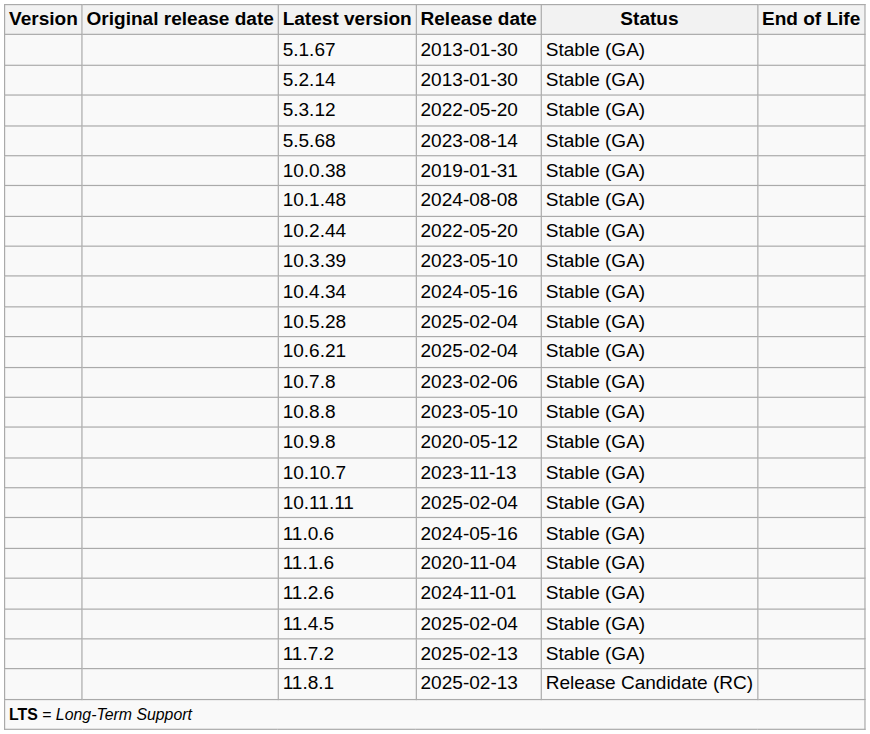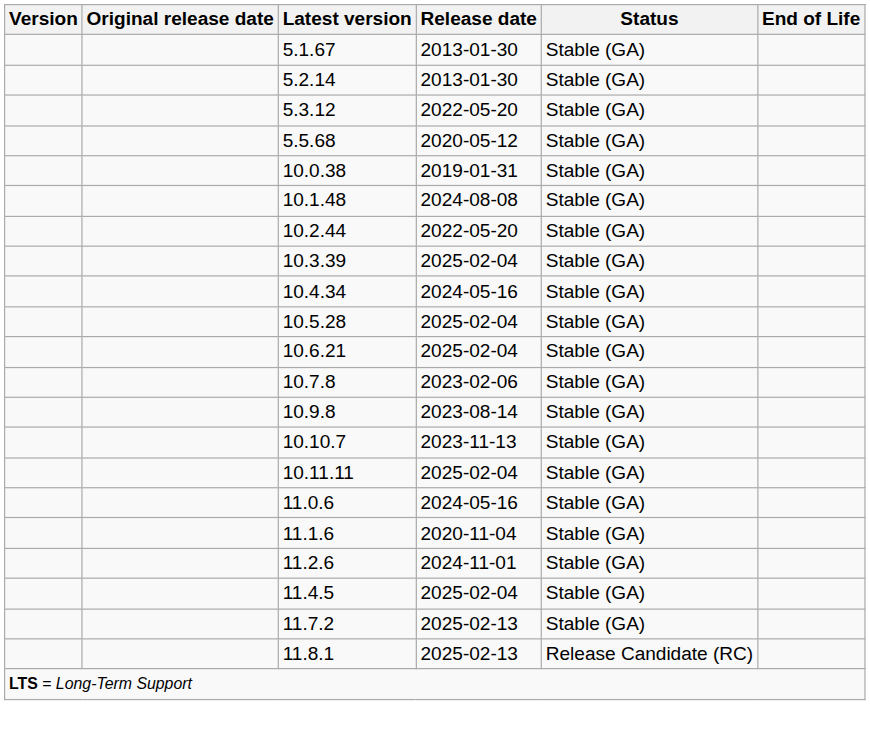 <table class="wikitable sortable">
 <tr>
 <th>Version</th>
 <th>Original release date</th>
 <th>Latest version</th>
 <th>Release date</th>
 <th>Status</th>
 <th>End of Life</th>
 </tr>
 <tr>
 <td></td>
 <td style="text-align:right;"></td>
 <td>5.1.67</td>
 <td>2013-01-30</td>
 <td>Stable (GA)</td>
 <td></td>
 </tr>
 <tr>
 <td></td>
 <td style="text-align:right;"></td>
 <td>5.2.14</td>
 <td>2013-01-30</td>
 <td>Stable (GA)</td>
 <td></td>
 </tr>
 <tr>
 <td></td>
 <td style="text-align:right;"></td>
 <td>5.3.12</td>
 <td>2022-05-20</td>
 <td>Stable (GA)</td>
 <td></td>
 </tr>
 <tr>
 <td></td>
 <td style="text-align:right;"></td>
 <td>5.5.68</td>
-<td>2023-08-14</td>
+<td>2020-05-12</td>
 <td>Stable (GA)</td>
 <td></td>
 </tr>
 <tr>
 <td></td>
 <td style="text-align:right;"></td>
 <td>10.0.38</td>
 <td>2019-01-31</td>
 <td>Stable (GA)</td>
 <td></td>
 </tr>
 <tr>
 <td></td>
 <td style="text-align:right;"></td>
 <td>10.1.48</td>
 <td>2024-08-08</td>
 <td>Stable (GA)</td>
 <td></td>
 </tr>
 <tr>
 <td></td>
 <td style="text-align:right;"></td>
 <td>10.2.44</td>
 <td>2022-05-20</td>
 <td>Stable (GA)</td>
 <td></td>
 </tr>
 <tr>
 <td></td>
 <td style="text-align:right;"></td>
 <td>10.3.39</td>
-<td>2023-05-10</td>
+<td>2025-02-04</td>
 <td>Stable (GA)</td>
 <td></td>
 </tr>
 <tr>
 <td></td>
 <td style="text-align:right;"></td>
 <td>10.4.34</td>
 <td>2024-05-16</td>
 <td>Stable (GA)</td>
 <td></td>
 </tr>
 <tr>
 <td></td>
 <td style="text-align:right;"></td>
 <td>10.5.28</td>
 <td>2025-02-04</td>
 <td>Stable (GA)</td>
 <td></td>
 </tr>
 <tr>
 <td></td>
 <td style="text-align:right;"></td>
 <td>10.6.21</td>
 <td>2025-02-04</td>
 <td>Stable (GA)</td>
 <td></td>
 </tr>
 <tr>
 <td></td>
 <td style="text-align:right;"></td>
 <td>10.7.8</td>
 <td>2023-02-06</td>
 <td>Stable (GA)</td>
 <td></td>
 </tr>
 <tr>
 <td></td>
 <td style="text-align:right;"></td>
-<td>10.8.8</td>
-<td>2023-05-10</td>
-<td>Stable (GA)</td>
-<td></td>
-</tr>
-<tr>
-<td></td>
-<td style="text-align:right;"></td>
 <td>10.9.8</td>
-<td>2020-05-12</td>
+<td>2023-08-14</td>
 <td>Stable (GA)</td>
 <td></td>
 </tr>
 <tr>
 <td></td>
 <td style="text-align:right;"></td>
 <td>10.10.7</td>
 <td>2023-11-13</td>
 <td>Stable (GA)</td>
 <td></td>
 </tr>
 <tr>
 <td></td>
 <td style="text-align:right;"></td>
 <td>10.11.11</td>
 <td>2025-02-04</td>
 <td>Stable (GA)</td>
 <td></td>
 </tr>
 <tr>
 <td></td>
 <td style="text-align:right;"></td>
 <td>11.0.6</td>
 <td>2024-05-16</td>
 <td>Stable (GA)</td>
 <td></td>
 </tr>
 <tr>
 <td></td>
 <td style="text-align:right;"></td>
 <td>11.1.6</td>
 <td>2020-11-04</td>
 <td>Stable (GA)</td>
 <td></td>
 </tr>
 <tr>
 <td></td>
 <td style="text-align:right;"></td>
 <td>11.2.6</td>
 <td {{nowrap>2024-11-01</td>
 <td>Stable (GA)</td>
 <td></td>
 </tr>
 <tr>
 <td></td>
 <td style="text-align:right;"></td>
 <td>11.4.5</td>
 <td {{nowrap>2025-02-04</td>
 <td>Stable (GA)</td>
 <td></td>
 </tr>
 <tr>
 <td></td>
 <td style="text-align:right;"></td>
 <td>11.7.2</td>
 <td {{nowrap>2025-02-13</td>
 <td>Stable (GA)</td>
 <td></td>
 </tr>
 <tr>
 <td></td>
 <td style="text-align:right;"></td>
 <td>11.8.1</td>
 <td {{nowrap>2025-02-13</td>
 <td>Release Candidate (RC)</td>
 <td></td>
 </tr>
 <tr>
 <td colspan="6"><small> <strong>LTS</strong> = <em>Long-Term Support</em></small></td>
 </tr>
 </table>
